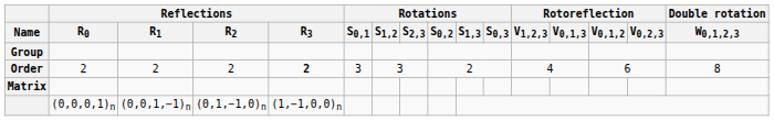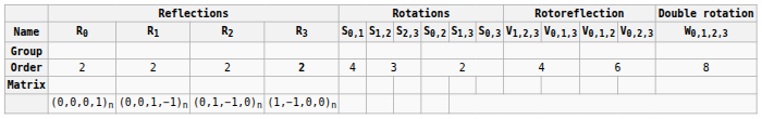 <table class=wikitable>
 <tr>
 <th></th>
 <th colspan=4>Reflections</th>
 <th colspan=6>Rotations</th>
 <th colspan=4>Rotoreflection</th>
 <th>Double rotation</th>
 </tr>
 <tr>
 <th>Name</th>
 <th>R<sub>0</sub></th>
 <th>R<sub>1</sub></th>
 <th>R<sub>2</sub></th>
 <th>R<sub>3</sub></th>
 <th>S<sub>0,1</sub></th>
 <th>S<sub>1,2</sub></th>
 <th>S<sub>2,3</sub></th>
 <th>S<sub>0,2</sub></th>
 <th>S<sub>1,3</sub></th>
 <th>S<sub>0,3</sub></th>
 <th>V<sub>1,2,3</sub></th>
 <th>V<sub>0,1,3</sub></th>
 <th>V<sub>0,1,2</sub></th>
 <th>V<sub>0,2,3</sub></th>
 <th>W<sub>0,1,2,3</sub></th>
 </tr>
 <tr align=center>
 <th>Group</th>
 <td></td>
 <td></td>
 <td></td>
 <td></td>
 <td></td>
 <td colspan=2></td>
 <td colspan=3></td>
 <td colspan=2></td>
 <td colspan=2></td>
 <td></td>
 </tr>
 <tr align=center>
 <th>Order</th>
 <td>2</td>
 <td>2</td>
 <td>2</td>
 <td><strong>2</strong></td>
-<td>3</td>
+<td>4</td>
 <td colspan=2>3</td>
 <td colspan=3>2</td>
 <td colspan=2>4</td>
 <td colspan=2>6</td>
 <td>8</td>
 </tr>
 <tr align=center>
 <th>Matrix</th>
 <td><br></td>
 <td><br></td>
 <td><br></td>
 <td><br></td>
 <td><br></td>
 <td><br></td>
 <td><br></td>
 <td><br></td>
 <td><br></td>
 <td><br></td>
 <td><br></td>
 <td><br></td>
 <td><br></td>
 <td><br></td>
 <td><br></td>
 </tr>
 <tr align=center>
 <th></th>
 <td>(0,0,0,1)<sub>n</sub></td>
 <td>(0,0,1,−1)<sub>n</sub></td>
 <td>(0,1,−1,0)<sub>n</sub></td>
 <td>(1,−1,0,0)<sub>n</sub></td>
 <td></td>
 <td></td>
 <td></td>
 <td></td>
 </tr>
 </table>
